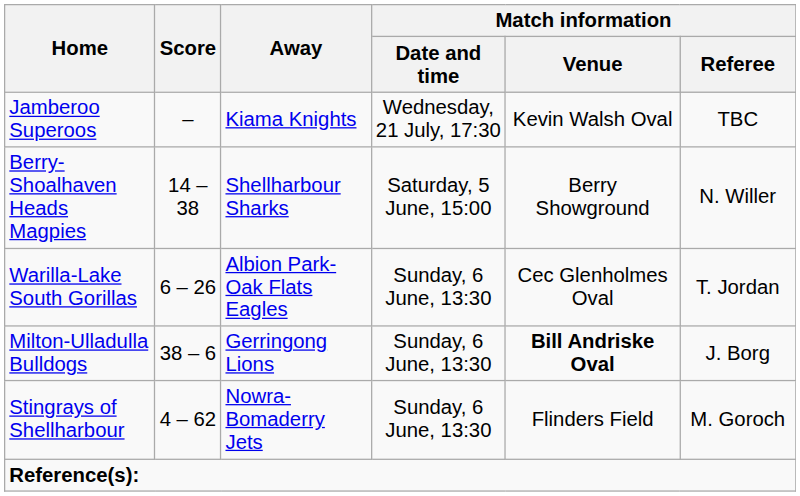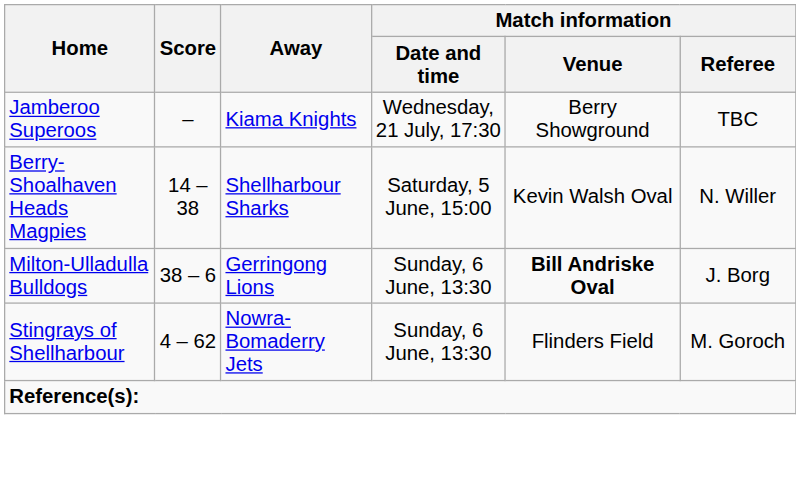 <table class="wikitable" width="100% text-align:center;">
 <tr>
 <th rowspan="2" width="19%">Home</th>
 <th rowspan="2" width="8%">Score</th>
 <th rowspan="2" width="19%">Away</th>
 <th colspan="3">Match information</th>
 </tr>
 <tr bgcolor="#CCCCCC">
 <th width="17%">Date and time</th>
 <th width="22%">Venue</th>
 <th>Referee</th>
 </tr>
 <tr>
 <td> <a href='#'>Jamberoo Superoos</a></td>
 <td style="text-align:center;">–</td>
 <td> <a href='#'>Kiama Knights</a></td>
 <td style="text-align:center;">Wednesday, 21 July, 17:30</td>
-<td style="text-align:center;">Kevin Walsh Oval</td>
+<td style="text-align:center;">Berry Showground</td>
 <td style="text-align:center;">TBC</td>
 </tr>
 <tr>
 <td> <a href='#'>Berry-Shoalhaven Heads Magpies</a></td>
 <td style="text-align:center;">14 – 38</td>
 <td> <a href='#'>Shellharbour Sharks</a></td>
 <td style="text-align:center;">Saturday, 5 June, 15:00</td>
-<td style="text-align:center;">Berry Showground</td>
+<td style="text-align:center;">Kevin Walsh Oval</td>
 <td style="text-align:center;">N. Willer</td>
-</tr>
-<tr>
-<td> <a href='#'>Warilla-Lake South Gorillas</a></td>
-<td style="text-align:center;">6 – 26</td>
-<td> <a href='#'>Albion Park-Oak Flats Eagles</a></td>
-<td style="text-align:center;">Sunday, 6 June, 13:30</td>
-<td style="text-align:center;">Cec Glenholmes Oval</td>
-<td style="text-align:center;">T. Jordan</td>
 </tr>
 <tr>
 <td> <a href='#'>Milton-Ulladulla Bulldogs</a></td>
 <td style="text-align:center;">38 – 6</td>
 <td> <a href='#'>Gerringong Lions</a></td>
 <td style="text-align:center;">Sunday, 6 June, 13:30</td>
 <td style="text-align:center;"><strong>Bill Andriske Oval</strong></td>
 <td style="text-align:center;">J. Borg</td>
 </tr>
 <tr>
 <td> <a href='#'>Stingrays of Shellharbour</a></td>
 <td style="text-align:center;">4 – 62</td>
 <td> <a href='#'>Nowra-Bomaderry Jets</a></td>
 <td style="text-align:center;">Sunday, 6 June, 13:30</td>
 <td style="text-align:center;">Flinders Field</td>
 <td style="text-align:center;">M. Goroch</td>
 </tr>
 <tr>
 <td colspan="6"><strong>Reference(s):</strong> </td>
 </tr>
 </table>
